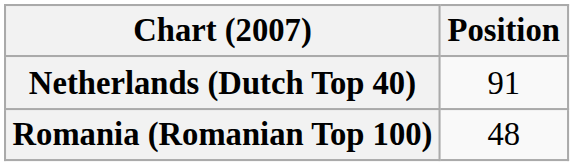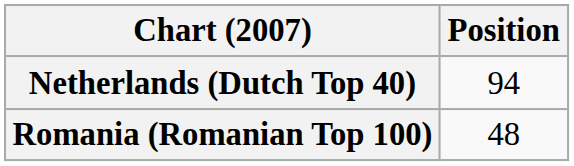 <table class="wikitable plainrowheaders" style="text-align:center">
 <tr>
 <th scope="col">Chart (2007)</th>
 <th scope="col">Position</th>
 </tr>
 <tr>
 <th scope="row">Netherlands (Dutch Top 40)</th>
-<td>91</td>
+<td>94</td>
 </tr>
 <tr>
 <th scope="row">Romania (Romanian Top 100)</th>
 <td>48</td>
 </tr>
 </table>
